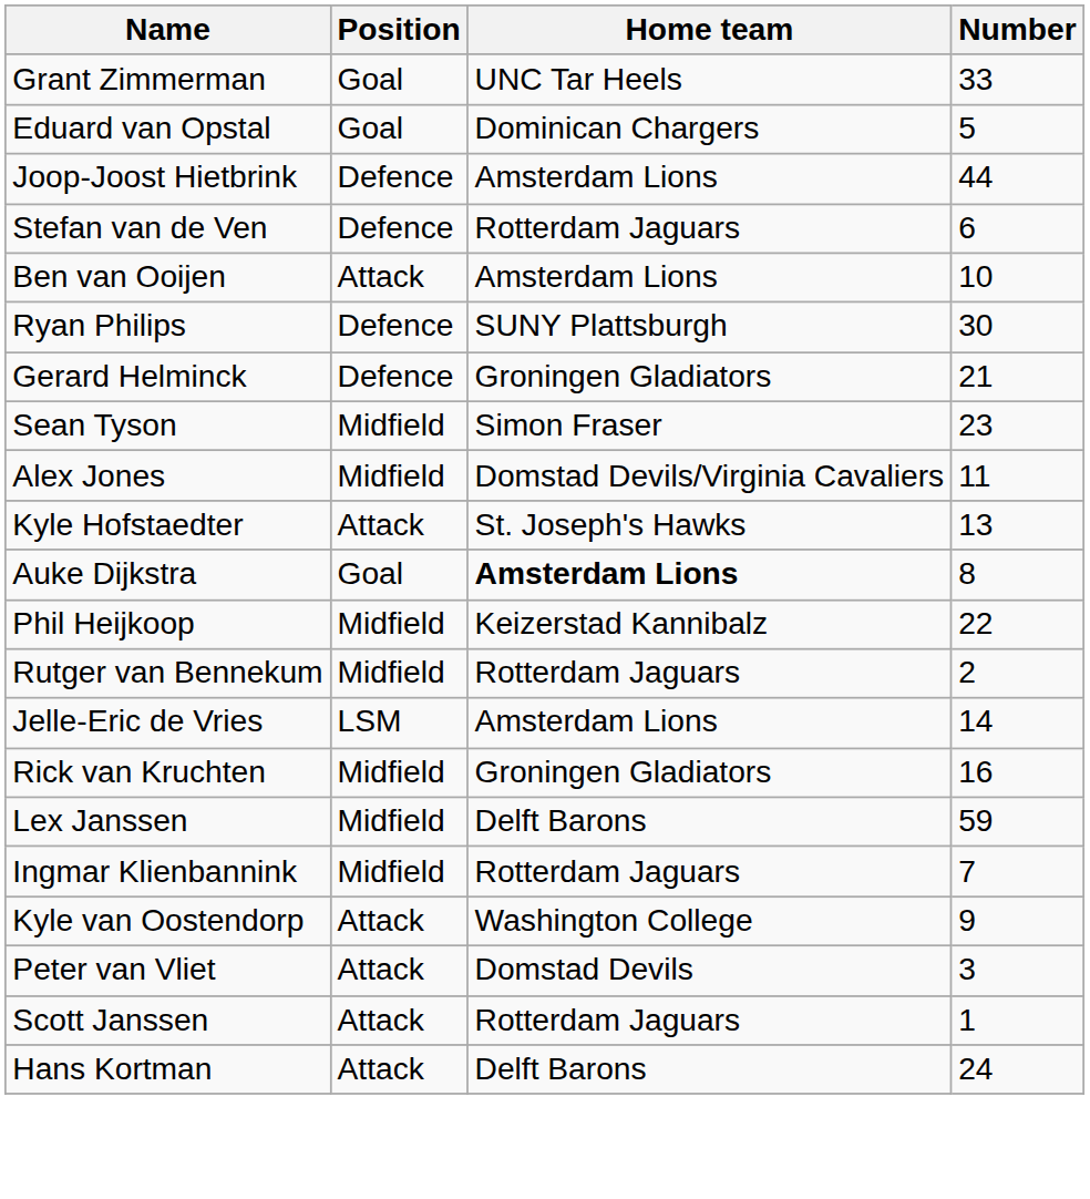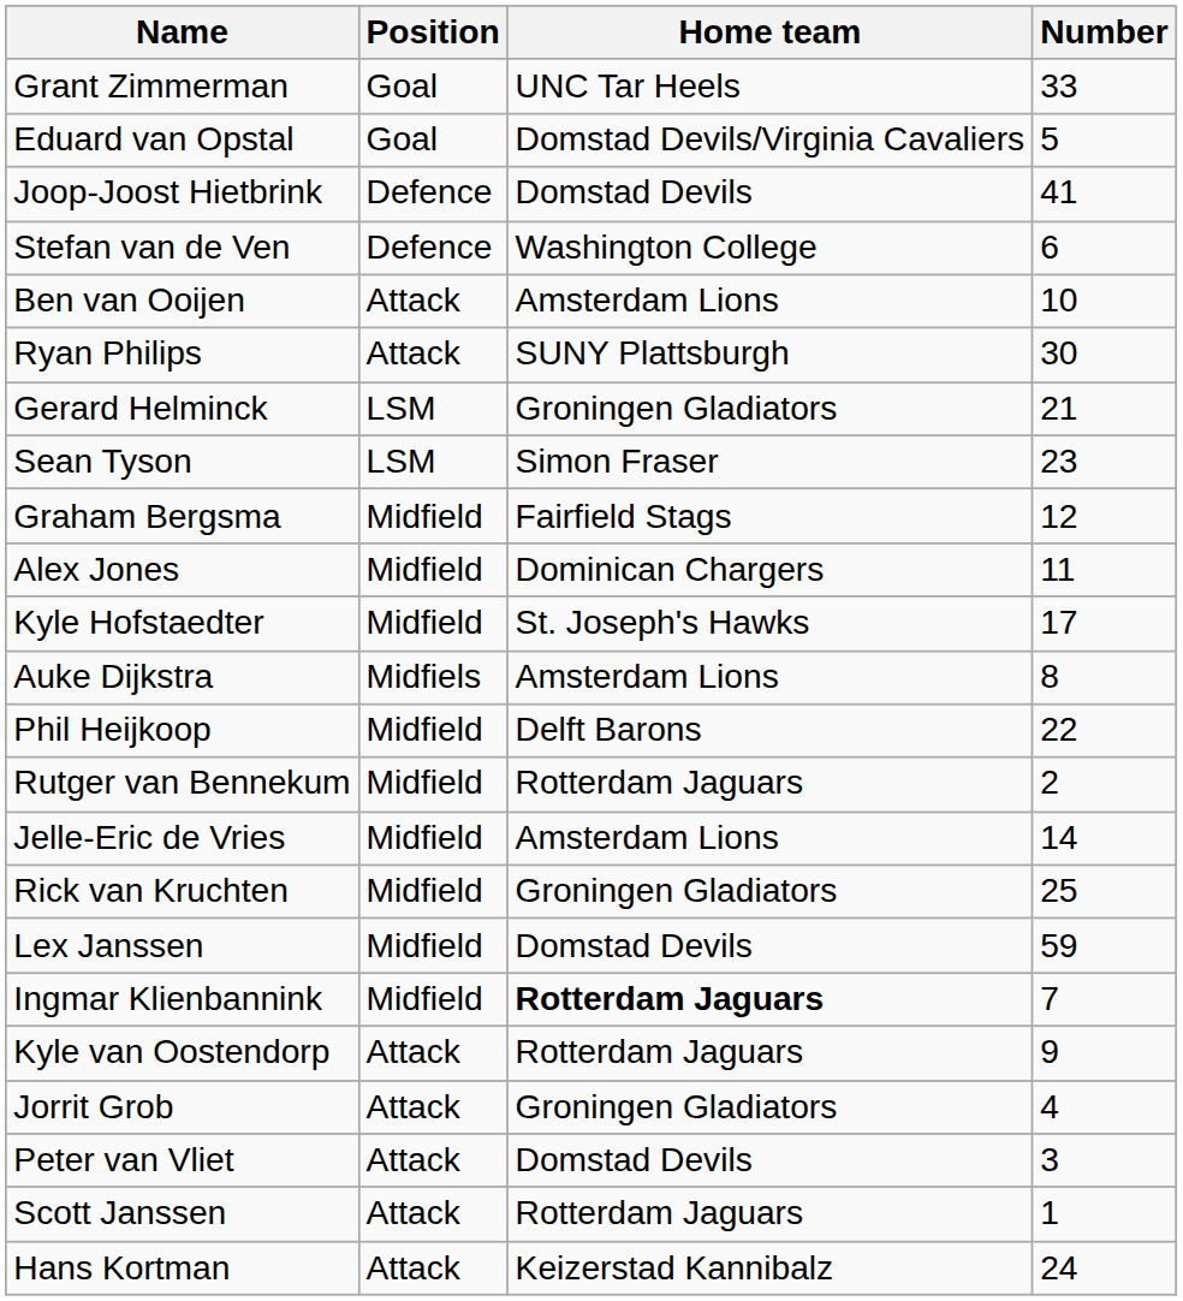 <table class="wikitable">
 <tr>
 <th>Name</th>
 <th>Position</th>
 <th>Home team</th>
 <th>Number</th>
 </tr>
 <tr>
 <td>Grant Zimmerman</td>
 <td>Goal</td>
 <td>UNC Tar Heels</td>
 <td>33</td>
 </tr>
 <tr>
 <td>Eduard van Opstal</td>
 <td>Goal</td>
-<td>Dominican Chargers</td>
+<td>Domstad Devils/Virginia Cavaliers</td>
 <td>5</td>
 </tr>
 <tr>
 <td>Joop-Joost Hietbrink</td>
 <td>Defence</td>
-<td>Amsterdam Lions</td>
-<td>44</td>
+<td>Domstad Devils</td>
+<td>41</td>
 </tr>
 <tr>
 <td>Stefan van de Ven</td>
 <td>Defence</td>
-<td>Rotterdam Jaguars</td>
+<td>Washington College</td>
 <td>6</td>
 </tr>
 <tr>
 <td>Ben van Ooijen</td>
 <td>Attack</td>
 <td>Amsterdam Lions</td>
 <td>10</td>
 </tr>
 <tr>
 <td>Ryan Philips</td>
-<td>Defence</td>
+<td>Attack</td>
 <td>SUNY Plattsburgh</td>
 <td>30</td>
 </tr>
 <tr>
 <td>Gerard Helminck</td>
-<td>Defence</td>
+<td>LSM</td>
 <td>Groningen Gladiators</td>
 <td>21</td>
 </tr>
 <tr>
 <td>Sean Tyson</td>
-<td>Midfield</td>
+<td>LSM</td>
 <td>Simon Fraser</td>
 <td>23</td>
 </tr>
 <tr>
+<td>Graham Bergsma</td>
+<td>Midfield</td>
+<td>Fairfield Stags</td>
+<td>12</td>
+</tr>
+<tr>
 <td>Alex Jones</td>
 <td>Midfield</td>
-<td>Domstad Devils/Virginia Cavaliers</td>
+<td>Dominican Chargers</td>
 <td>11</td>
 </tr>
 <tr>
 <td>Kyle Hofstaedter</td>
-<td>Attack</td>
+<td>Midfield</td>
 <td>St. Joseph's Hawks</td>
-<td>13</td>
+<td>17</td>
 </tr>
 <tr>
 <td>Auke Dijkstra</td>
-<td>Goal</td>
-<td><strong>Amsterdam Lions</strong></td>
+<td>Midfiels</td>
+<td>Amsterdam Lions</td>
 <td>8</td>
 </tr>
 <tr>
 <td>Phil Heijkoop</td>
 <td>Midfield</td>
-<td>Keizerstad Kannibalz</td>
+<td>Delft Barons</td>
 <td>22</td>
 </tr>
 <tr>
 <td>Rutger van Bennekum</td>
 <td>Midfield</td>
 <td>Rotterdam Jaguars</td>
 <td>2</td>
 </tr>
 <tr>
 <td>Jelle-Eric de Vries</td>
-<td>LSM</td>
+<td>Midfield</td>
 <td>Amsterdam Lions</td>
 <td>14</td>
 </tr>
 <tr>
 <td>Rick van Kruchten</td>
 <td>Midfield</td>
 <td>Groningen Gladiators</td>
-<td>16</td>
+<td>25</td>
 </tr>
 <tr>
 <td>Lex Janssen</td>
 <td>Midfield</td>
-<td>Delft Barons</td>
+<td>Domstad Devils</td>
 <td>59</td>
 </tr>
 <tr>
 <td>Ingmar Klienbannink</td>
 <td>Midfield</td>
-<td>Rotterdam Jaguars</td>
+<td><strong>Rotterdam Jaguars</strong></td>
 <td>7</td>
 </tr>
 <tr>
 <td>Kyle van Oostendorp</td>
 <td>Attack</td>
-<td>Washington College</td>
+<td>Rotterdam Jaguars</td>
 <td>9</td>
+</tr>
+<tr>
+<td>Jorrit Grob</td>
+<td>Attack</td>
+<td>Groningen Gladiators</td>
+<td>4</td>
 </tr>
 <tr>
 <td>Peter van Vliet</td>
 <td>Attack</td>
 <td>Domstad Devils</td>
 <td>3</td>
 </tr>
 <tr>
 <td>Scott Janssen</td>
 <td>Attack</td>
 <td>Rotterdam Jaguars</td>
 <td>1</td>
 </tr>
 <tr>
 <td>Hans Kortman</td>
 <td>Attack</td>
-<td>Delft Barons</td>
+<td>Keizerstad Kannibalz</td>
 <td>24</td>
 </tr>
 </table>
